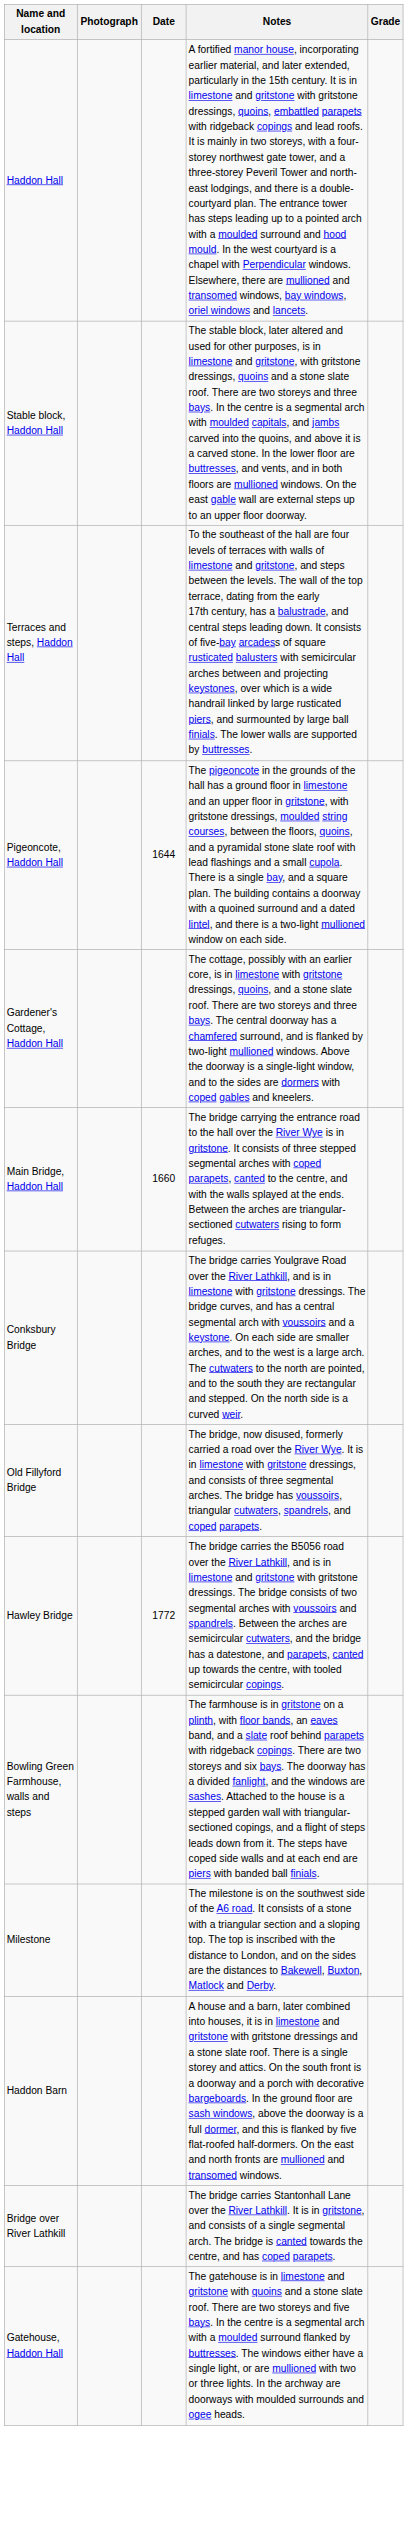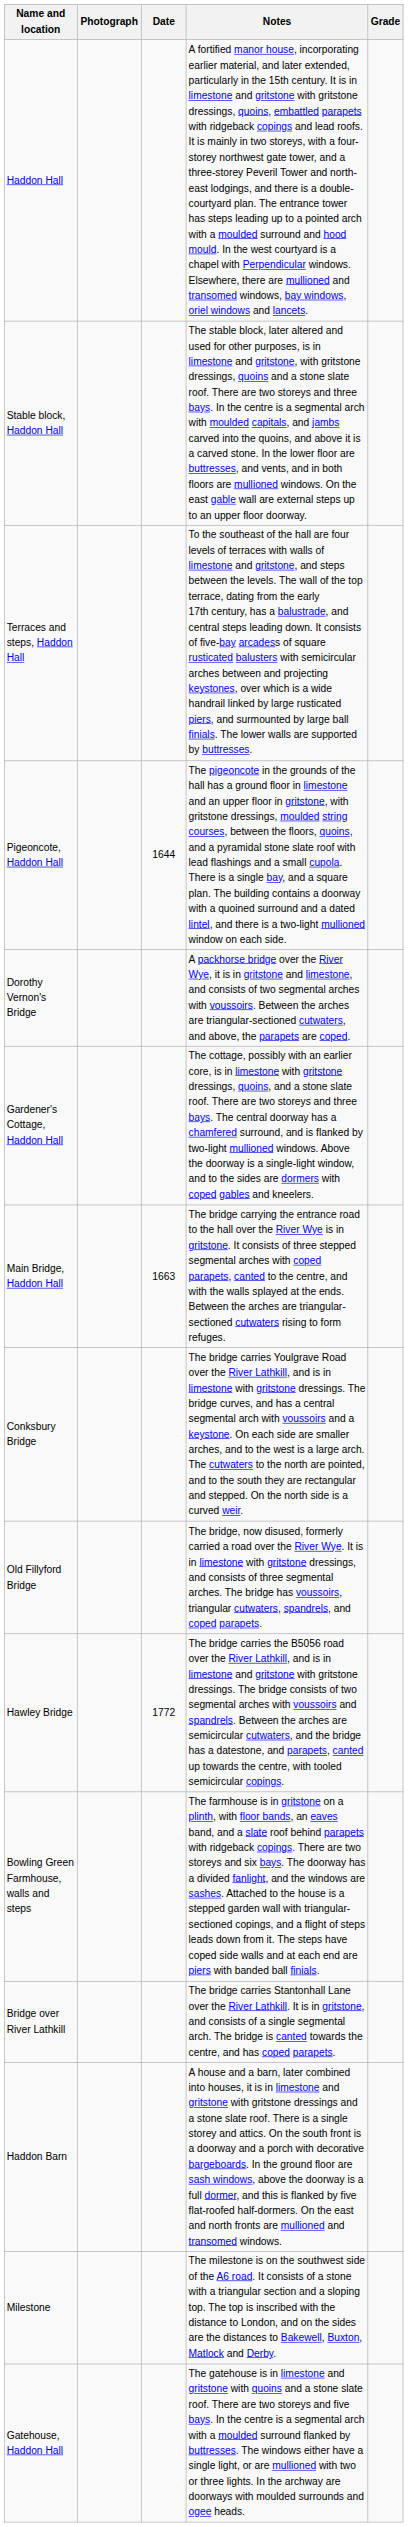 <table class="wikitable sortable plainrowheaders" style="width:100%; border:0; text-align:left; line-height:150%;">
 <tr>
 <th scope="col"  style="width:150px">Name and location</th>
 <th scope="col"  style="width:100px" class="unsortable">Photograph</th>
 <th scope="col"  style="width:120px">Date</th>
 <th scope="col"  style="width:650px" class="unsortable">Notes</th>
 <th scope="col"  style="width:50px">Grade</th>
 </tr>
 <tr>
 <td><a href='#'>Haddon Hall</a><br><small></small></td>
 <td></td>
 <td align="center"></td>
 <td>A fortified <a href='#'>manor house</a>, incorporating earlier material, and later extended, particularly in the 15th century.  It is in <a href='#'>limestone</a> and <a href='#'>gritstone</a> with gritstone dressings, <a href='#'>quoins</a>, <a href='#'>embattled</a> <a href='#'>parapets</a> with ridgeback <a href='#'>copings</a> and lead roofs.  It is mainly in two storeys, with a four-storey northwest gate tower, and a three-storey Peveril Tower and north-east lodgings, and there is a double-courtyard plan.  The entrance tower has steps leading up to a pointed arch with a <a href='#'>moulded</a> surround and <a href='#'>hood mould</a>.  In the west courtyard is a chapel with <a href='#'>Perpendicular</a> windows.  Elsewhere, there are <a href='#'>mullioned</a> and <a href='#'>transomed</a> windows, <a href='#'>bay windows</a>, <a href='#'>oriel windows</a> and <a href='#'>lancets</a>.</td>
 <td align="center" ></td>
 </tr>
 <tr>
 <td>Stable block, <a href='#'>Haddon Hall</a><br><small></small></td>
 <td></td>
 <td align="center"></td>
 <td>The stable block, later altered and used for other purposes, is in <a href='#'>limestone</a> and <a href='#'>gritstone</a>, with gritstone dressings, <a href='#'>quoins</a> and a stone slate roof.  There are two storeys and three <a href='#'>bays</a>.  In the centre is a segmental arch with <a href='#'>moulded</a> <a href='#'>capitals</a>, and <a href='#'>jambs</a> carved into the quoins, and above it is a carved stone.  In the lower floor are <a href='#'>buttresses</a>, and vents, and in both floors are <a href='#'>mullioned</a> windows.  On the east <a href='#'>gable</a> wall are external steps up to an upper floor doorway.</td>
 <td align="center" ></td>
 </tr>
 <tr>
 <td>Terraces and steps, <a href='#'>Haddon Hall</a><br><small></small></td>
 <td></td>
 <td align="center"></td>
 <td>To the southeast of the hall are four levels of terraces with walls of <a href='#'>limestone</a> and <a href='#'>gritstone</a>, and steps between the levels.  The wall of the top terrace, dating from the early 17th century, has a <a href='#'>balustrade</a>, and central steps leading down.  It consists of five-<a href='#'>bay</a> <a href='#'>arcades</a>s of square <a href='#'>rusticated</a> <a href='#'>balusters</a> with semicircular arches between and projecting <a href='#'> keystones</a>, over which is a wide handrail linked by large rusticated <a href='#'>piers</a>, and surmounted by large ball <a href='#'>finials</a>.  The lower walls are supported by <a href='#'>buttresses</a>.</td>
 <td align="center" ></td>
 </tr>
 <tr>
 <td>Pigeoncote, <a href='#'>Haddon Hall</a><br><small></small></td>
 <td></td>
 <td align="center">1644</td>
 <td>The <a href='#'>pigeoncote</a> in the grounds of the hall has a ground floor in <a href='#'>limestone</a> and an upper floor in <a href='#'>gritstone</a>, with gritstone dressings, <a href='#'>moulded</a> <a href='#'>string courses</a>, between the floors, <a href='#'>quoins</a>, and a pyramidal stone slate roof with lead flashings and a small <a href='#'>cupola</a>.  There is a single <a href='#'>bay</a>, and a square plan.  The building contains a doorway with a quoined surround and a dated <a href='#'>lintel</a>, and there is a two-light <a href='#'>mullioned</a> window on each side.</td>
 <td align="center" ></td>
 </tr>
 <tr>
+<td>Dorothy Vernon's Bridge<br><small></small></td>
+<td></td>
+<td align="center"></td>
+<td>A <a href='#'>packhorse bridge</a> over the <a href='#'>River Wye</a>, it is in <a href='#'>gritstone</a> and <a href='#'>limestone</a>, and consists of two segmental arches with <a href='#'>voussoirs</a>.  Between the arches are triangular-sectioned <a href='#'>cutwaters</a>, and above, the <a href='#'>parapets</a> are <a href='#'>coped</a>.</td>
+<td align="center" ></td>
+</tr>
+<tr>
 <td>Gardener's Cottage, <a href='#'>Haddon Hall</a><br><small></small></td>
 <td></td>
 <td align="center"></td>
 <td>The cottage, possibly with an earlier core, is in <a href='#'>limestone</a> with <a href='#'>gritstone</a> dressings, <a href='#'>quoins</a>, and a stone slate roof.  There are two storeys and three <a href='#'>bays</a>.  The central doorway has a <a href='#'>chamfered</a> surround, and is flanked by two-light <a href='#'>mullioned</a> windows.  Above the doorway is a single-light window, and to the sides are <a href='#'>dormers</a> with <a href='#'>coped</a> <a href='#'>gables</a> and kneelers.</td>
 <td align="center" ></td>
 </tr>
 <tr>
 <td>Main Bridge, <a href='#'>Haddon Hall</a><br><small></small></td>
 <td></td>
-<td align="center">1660</td>
+<td align="center">1663</td>
 <td>The bridge carrying the entrance road to the hall over the <a href='#'>River Wye</a> is in <a href='#'>gritstone</a>.  It consists of three stepped segmental arches with <a href='#'>coped</a> <a href='#'>parapets</a>, <a href='#'>canted</a> to the centre, and with the walls splayed at the ends.  Between the arches are triangular-sectioned <a href='#'>cutwaters</a> rising to form refuges.</td>
 <td align="center" ></td>
 </tr>
 <tr>
 <td>Conksbury Bridge<br><small></small></td>
 <td></td>
 <td align="center"></td>
 <td>The bridge carries Youlgrave Road over the <a href='#'>River Lathkill</a>, and is in <a href='#'>limestone</a> with <a href='#'>gritstone</a> dressings.  The bridge curves, and has a central segmental arch with <a href='#'>voussoirs</a> and a <a href='#'>keystone</a>.  On each side are smaller arches, and to the west is a large arch.  The <a href='#'>cutwaters</a> to the north are pointed, and to the south they are rectangular and stepped.  On the north side is a curved <a href='#'>weir</a>.</td>
 <td align="center" ></td>
 </tr>
 <tr>
 <td>Old Fillyford Bridge<br><small></small></td>
 <td></td>
 <td align="center"></td>
 <td>The bridge, now disused, formerly carried a road over the <a href='#'>River Wye</a>.  It is in <a href='#'>limestone</a> with <a href='#'>gritstone</a> dressings, and consists of three segmental arches.  The bridge has <a href='#'>voussoirs</a>, triangular <a href='#'>cutwaters</a>, <a href='#'>spandrels</a>, and <a href='#'>coped</a> <a href='#'>parapets</a>.</td>
 <td align="center" ></td>
 </tr>
 <tr>
 <td>Hawley Bridge<br><small></small></td>
 <td></td>
 <td align="center">1772</td>
 <td>The bridge carries the B5056 road over the <a href='#'>River Lathkill</a>, and is in <a href='#'>limestone</a> and <a href='#'>gritstone</a> with gritstone dressings.  The bridge consists of two segmental arches with <a href='#'>voussoirs</a> and <a href='#'>spandrels</a>.  Between the arches are semicircular <a href='#'>cutwaters</a>, and the bridge has a datestone, and <a href='#'>parapets</a>, <a href='#'>canted</a> up towards the centre, with tooled semicircular <a href='#'>copings</a>.</td>
 <td align="center" ></td>
 </tr>
 <tr>
 <td>Bowling Green Farmhouse, walls and steps<br><small></small></td>
 <td></td>
 <td align="center"></td>
 <td>The farmhouse is in <a href='#'>gritstone</a> on a <a href='#'>plinth</a>, with <a href='#'>floor bands</a>, an <a href='#'>eaves</a> band, and a <a href='#'>slate</a> roof behind <a href='#'>parapets</a> with ridgeback <a href='#'>copings</a>.  There are two storeys and six <a href='#'>bays</a>.  The doorway has a divided <a href='#'>fanlight</a>, and the windows are <a href='#'>sashes</a>.  Attached to the house is a stepped garden wall with triangular-sectioned copings, and a flight of steps leads down from it.  The steps have coped side walls and at each end are <a href='#'>piers</a> with banded ball <a href='#'>finials</a>.</td>
 <td align="center" ></td>
 </tr>
 <tr>
-<td>Milestone<br><small></small></td>
+<td>Bridge over River Lathkill<br><small></small></td>
 <td></td>
 <td align="center"></td>
-<td>The milestone is on the southwest side of the <a href='#'>A6 road</a>.  It consists of a stone with a triangular section and a sloping top.  The top is inscribed with the distance to London, and on the sides are the distances to <a href='#'>Bakewell</a>, <a href='#'>Buxton</a>, <a href='#'>Matlock</a> and <a href='#'>Derby</a>.</td>
+<td>The bridge carries Stantonhall Lane over the <a href='#'>River Lathkill</a>.  It is in <a href='#'>gritstone</a>, and consists of a single segmental arch.  The bridge is <a href='#'>canted</a> towards the centre, and has <a href='#'>coped</a> <a href='#'>parapets</a>.</td>
 <td align="center" ></td>
 </tr>
 <tr>
 <td>Haddon Barn<br><small></small></td>
 <td></td>
 <td align="center"></td>
 <td>A house and a barn, later combined into houses, it is in <a href='#'>limestone</a> and <a href='#'>gritstone</a> with gritstone dressings and a stone slate roof.  There is a single storey and attics.  On the south front is a doorway and a porch with decorative <a href='#'>bargeboards</a>.  In the ground floor are <a href='#'>sash windows</a>, above the doorway is a full <a href='#'>dormer</a>, and this is flanked by five flat-roofed half-dormers.  On the east and north fronts are <a href='#'>mullioned</a> and <a href='#'>transomed</a> windows.</td>
 <td align="center" ></td>
 </tr>
 <tr>
-<td>Bridge over River Lathkill<br><small></small></td>
+<td>Milestone<br><small></small></td>
 <td></td>
 <td align="center"></td>
-<td>The bridge carries Stantonhall Lane over the <a href='#'>River Lathkill</a>.  It is in <a href='#'>gritstone</a>, and consists of a single segmental arch.  The bridge is <a href='#'>canted</a> towards the centre, and has <a href='#'>coped</a> <a href='#'>parapets</a>.</td>
+<td>The milestone is on the southwest side of the <a href='#'>A6 road</a>.  It consists of a stone with a triangular section and a sloping top.  The top is inscribed with the distance to London, and on the sides are the distances to <a href='#'>Bakewell</a>, <a href='#'>Buxton</a>, <a href='#'>Matlock</a> and <a href='#'>Derby</a>.</td>
 <td align="center" ></td>
 </tr>
 <tr>
 <td>Gatehouse, <a href='#'>Haddon Hall</a><br><small></small></td>
 <td></td>
 <td align="center"></td>
 <td>The gatehouse is in <a href='#'>limestone</a> and <a href='#'>gritstone</a> with <a href='#'>quoins</a> and a stone slate roof.  There are two storeys and five <a href='#'>bays</a>.  In the centre is a segmental arch with a <a href='#'>moulded</a> surround flanked by <a href='#'>buttresses</a>.  The windows either have a single light, or are <a href='#'>mullioned</a> with two or three lights.  In the archway are doorways with moulded surrounds and <a href='#'>ogee</a> heads.</td>
 <td align="center" ></td>
 </tr>
 <tr>
 </tr>
 </table>
